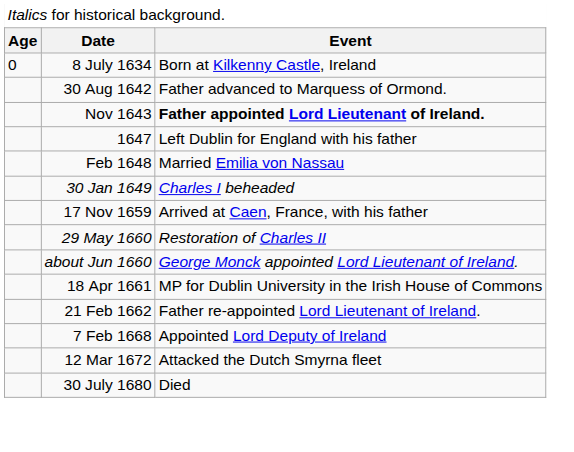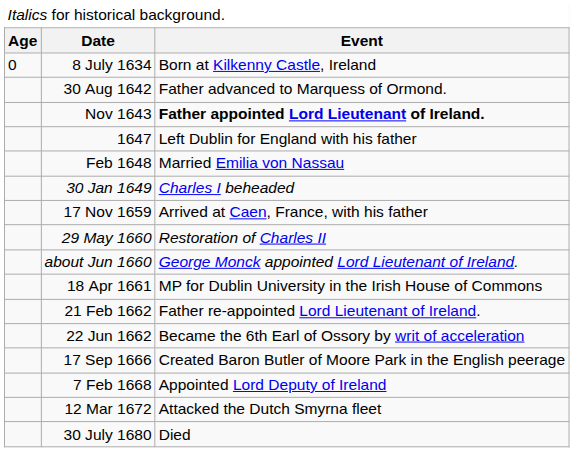 <table class="wikitable mw-collapsible mw-collapsed" style="border: none;">
 <tr>
 <td colspan=3 style="background: white; border: none;"><em>Italics</em> for historical background.</td>
 </tr>
 <tr>
 <th scope="col">Age</th>
 <th scope="col">Date</th>
 <th scope="col">Event</th>
 </tr>
 <tr>
 <td>0</td>
 <td align=right>8 July 1634</td>
 <td>Born at <a href='#'>Kilkenny Castle</a>, Ireland</td>
 </tr>
 <tr>
 <td></td>
 <td align=right>30 Aug 1642</td>
 <td>Father advanced to Marquess of Ormond.</td>
 </tr>
 <tr>
 <td></td>
 <td align=right> Nov 1643</td>
 <td><strong>Father appointed <a href='#'>Lord Lieutenant</a> of Ireland.</strong></td>
 </tr>
 <tr>
 <td></td>
 <td align=right>1647</td>
 <td>Left Dublin for England with his father</td>
 </tr>
 <tr>
 <td></td>
 <td align=right>Feb 1648</td>
 <td>Married <a href='#'>Emilia von Nassau</a></td>
 </tr>
 <tr>
 <td></td>
 <td align=right><em>30 Jan 1649</em></td>
 <td><em><a href='#'>Charles I</a> beheaded</em></td>
 </tr>
 <tr>
 <td></td>
 <td align=right>17 Nov 1659</td>
 <td>Arrived at <a href='#'>Caen</a>, France, with his father</td>
 </tr>
 <tr>
 <td></td>
 <td align=right><em>29 May 1660</em></td>
 <td><em>Restoration of <a href='#'>Charles II</a></em></td>
 </tr>
 <tr>
 <td></td>
 <td align=right><em>about Jun 1660</em></td>
 <td><em><a href='#'>George Monck</a> appointed <a href='#'>Lord Lieutenant of Ireland</a>.</em></td>
 </tr>
 <tr>
 <td></td>
 <td align=right>18 Apr 1661</td>
 <td>MP for Dublin University in the Irish House of Commons</td>
 </tr>
 <tr>
 <td></td>
 <td align=right>21 Feb 1662</td>
 <td>Father re-appointed <a href='#'>Lord Lieutenant of Ireland</a>.</td>
 </tr>
 <tr>
 <td></td>
+<td align=right>22 Jun 1662</td>
+<td>Became the 6th Earl of Ossory by <a href='#'>writ of acceleration</a></td>
+</tr>
+<tr>
+<td></td>
+<td align=right>17 Sep 1666</td>
+<td>Created Baron Butler of Moore Park in the English peerage</td>
+</tr>
+<tr>
+<td></td>
 <td align=right>7 Feb 1668</td>
 <td>Appointed <a href='#'>Lord Deputy of Ireland</a></td>
 </tr>
 <tr>
 <td></td>
 <td align=right>12 Mar 1672</td>
 <td>Attacked the Dutch Smyrna fleet</td>
 </tr>
 <tr>
 <td></td>
 <td align=right>30 July 1680</td>
 <td>Died</td>
 </tr>
 </table>
